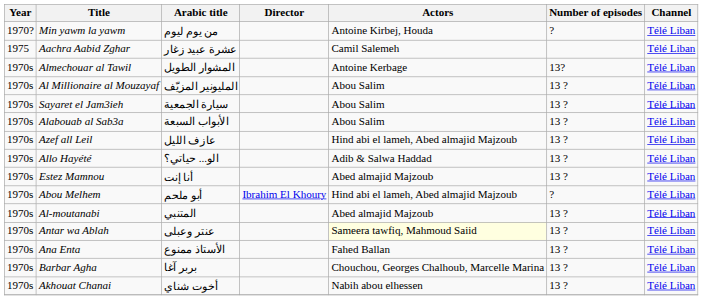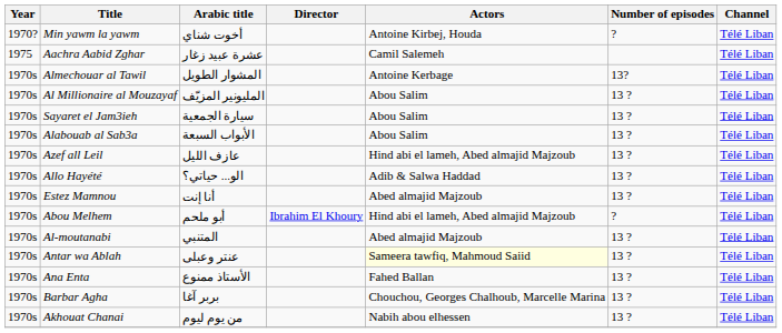 <table class="wikitable">
 <tr>
 <th>Year</th>
 <th>Title</th>
 <th>Arabic title</th>
 <th>Director</th>
 <th>Actors</th>
 <th>Number of episodes</th>
 <th>Channel</th>
 </tr>
 <tr>
 <td>1970?</td>
 <td><em>Min yawm la yawm</em></td>
-<td>من يوم ليوم</td>
+<td>أخوت شناي</td>
 <td></td>
 <td>Antoine Kirbej, Houda</td>
 <td>?</td>
 <td><a href='#'>Télé Liban</a></td>
 </tr>
 <tr>
 <td>1975</td>
 <td><em>Aachra Aabid Zghar</em></td>
 <td>عشرة عبيد زغار</td>
 <td></td>
 <td>Camil Salemeh</td>
 <td 13></td>
 <td><a href='#'>Télé Liban</a></td>
 </tr>
 <tr>
 <td>1970s</td>
 <td><em>Almechouar al Tawil</em></td>
 <td>المشوار الطويل</td>
 <td></td>
 <td>Antoine Kerbage</td>
 <td>13?</td>
 <td><a href='#'>Télé Liban</a></td>
 </tr>
 <tr>
 <td>1970s</td>
 <td><em>Al Millionaire al Mouzayaf</em></td>
 <td>المليونير المزيّف</td>
 <td></td>
 <td>Abou Salim</td>
 <td>13 ?</td>
 <td><a href='#'>Télé Liban</a></td>
 </tr>
 <tr>
 <td>1970s</td>
 <td><em>Sayaret el Jam3ieh</em></td>
 <td>سيارة الجمعية</td>
 <td></td>
 <td>Abou Salim</td>
 <td>13 ?</td>
 <td><a href='#'>Télé Liban</a></td>
 </tr>
 <tr>
 <td>1970s</td>
 <td><em>Alabouab al Sab3a</em></td>
 <td>الأبواب السبعة</td>
 <td></td>
 <td>Abou Salim</td>
 <td>13 ?</td>
 <td><a href='#'>Télé Liban</a></td>
 </tr>
 <tr>
 <td>1970s</td>
 <td><em>Azef all Leil</em></td>
 <td>عازف الليل</td>
 <td></td>
 <td>Hind abi el lameh, Abed almajid Majzoub</td>
 <td>13 ?</td>
 <td><a href='#'>Télé Liban</a></td>
 </tr>
 <tr>
 <td>1970s</td>
 <td><em>Allo Hayété</em></td>
 <td>الو... حياتي؟</td>
 <td></td>
 <td>Adib & Salwa Haddad</td>
 <td>13 ?</td>
 <td><a href='#'>Télé Liban</a></td>
 </tr>
 <tr>
 <td>1970s</td>
 <td><em>Estez Mamnou</em></td>
 <td>أنا إنت</td>
 <td></td>
 <td>Abed almajid Majzoub</td>
 <td>13 ?</td>
 <td><a href='#'>Télé Liban</a></td>
 </tr>
 <tr>
 <td>1970s</td>
 <td><em>Abou Melhem</em></td>
 <td>أبو ملحم</td>
 <td><a href='#'>Ibrahim El Khoury</a></td>
 <td>Hind abi el lameh, Abed almajid Majzoub</td>
 <td>?</td>
 <td><a href='#'>Télé Liban</a></td>
 </tr>
 <tr>
 <td>1970s</td>
 <td><em>Al-moutanabi</em></td>
 <td>المتنبي</td>
 <td></td>
 <td>Abed almajid Majzoub</td>
 <td>13 ?</td>
 <td><a href='#'>Télé Liban</a></td>
 </tr>
 <tr>
 <td>1970s</td>
 <td><em>Antar wa Ablah</em></td>
 <td>عنتر وعبلى</td>
 <td></td>
 <td style="background: lightyellow;">Sameera tawfiq, Mahmoud Saiid</td>
 <td>13 ?</td>
 <td><a href='#'>Télé Liban</a></td>
 </tr>
 <tr>
 <td>1970s</td>
 <td><em>Ana Enta</em></td>
 <td>الأستاذ ممنوع</td>
 <td></td>
 <td>Fahed Ballan</td>
 <td>13 ?</td>
 <td><a href='#'>Télé Liban</a></td>
 </tr>
 <tr>
 <td>1970s</td>
 <td><em>Barbar Agha</em></td>
 <td>بربر آغا</td>
 <td></td>
 <td>Chouchou, Georges Chalhoub, Marcelle Marina</td>
 <td>13 ?</td>
 <td><a href='#'>Télé Liban</a></td>
 </tr>
 <tr>
 <td>1970s</td>
 <td><em>Akhouat Chanai</em></td>
-<td>أخوت شناي</td>
+<td>من يوم ليوم</td>
 <td></td>
 <td>Nabih abou elhessen</td>
 <td>13 ?</td>
 <td><a href='#'>Télé Liban</a></td>
 </tr>
 <tr>
 </tr>
 </table>
